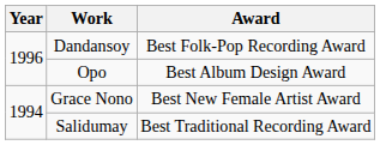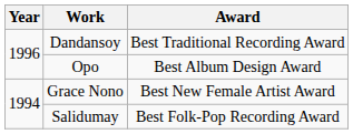 <table class="wikitable" style="text-align: center;">
 <tr>
 <th>Year</th>
 <th>Work</th>
 <th>Award</th>
 </tr>
 <tr>
 <td rowspan="2">1996</td>
 <td>Dandansoy</td>
-<td>Best Folk-Pop Recording Award</td>
+<td>Best Traditional Recording Award</td>
 </tr>
 <tr>
 <td>Opo</td>
 <td>Best Album Design Award</td>
 </tr>
 <tr>
 <td rowspan="2">1994</td>
 <td>Grace Nono</td>
 <td>Best New Female Artist Award</td>
 </tr>
 <tr>
 <td>Salidumay</td>
-<td>Best Traditional Recording Award</td>
+<td>Best Folk-Pop Recording Award</td>
 </tr>
 </table>
